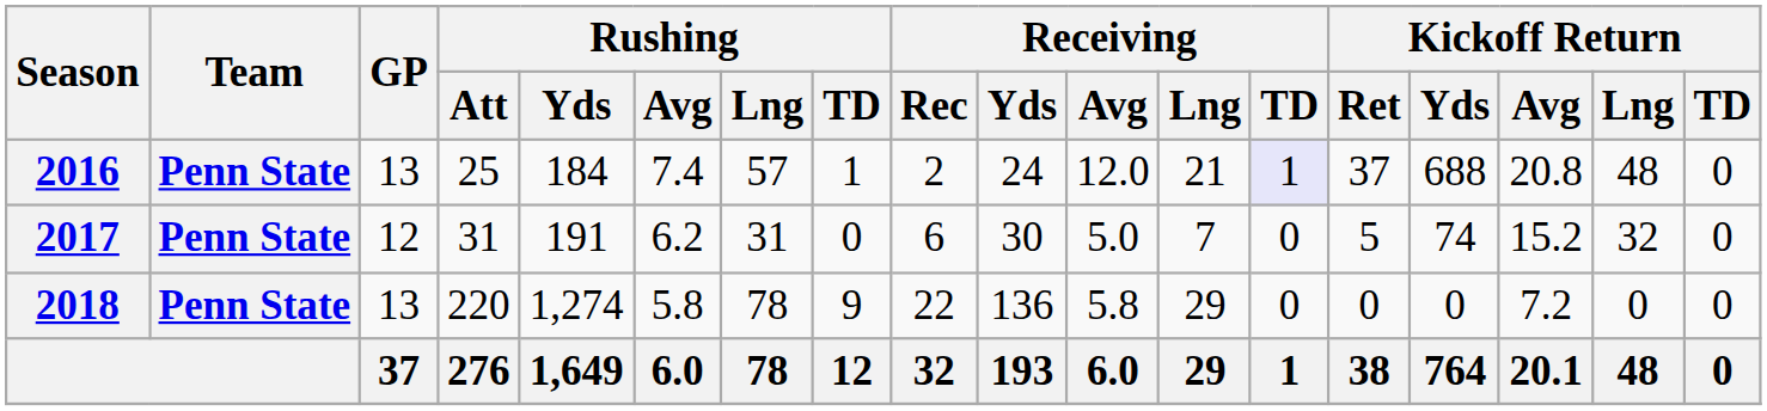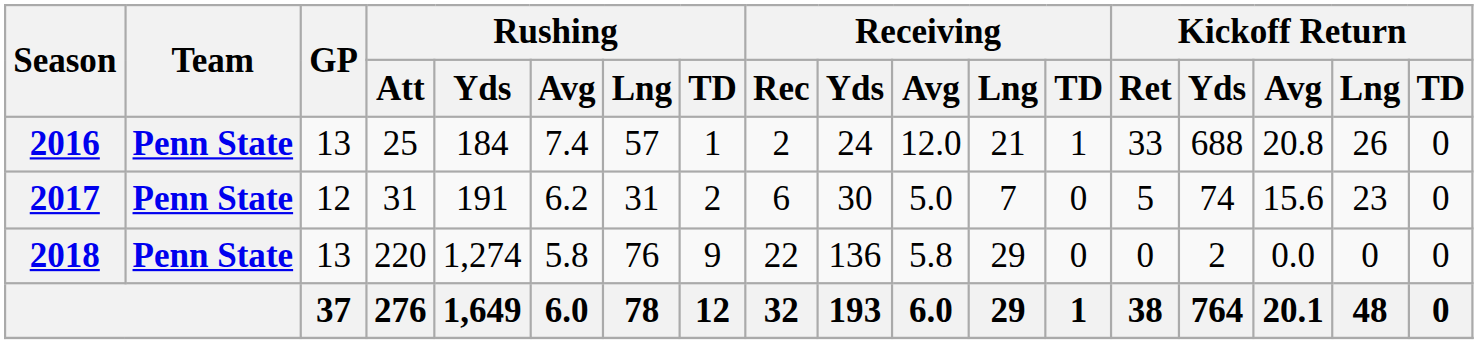 <table class="wikitable" style="text-align: center;">
 <tr>
 <th rowspan="2">Season</th>
 <th rowspan="2">Team</th>
 <th rowspan="2">GP</th>
 <th colspan="5">Rushing</th>
 <th colspan="5">Receiving</th>
 <th colspan="5">Kickoff Return</th>
 </tr>
 <tr>
 <th>Att</th>
 <th>Yds</th>
 <th>Avg</th>
 <th>Lng</th>
 <th>TD</th>
 <th>Rec</th>
 <th>Yds</th>
 <th>Avg</th>
 <th>Lng</th>
 <th>TD</th>
 <th>Ret</th>
 <th>Yds</th>
 <th>Avg</th>
 <th>Lng</th>
 <th>TD</th>
 </tr>
 <tr>
 <th><a href='#'>2016</a></th>
 <th><a href='#'>Penn State</a></th>
 <td>13</td>
 <td>25</td>
 <td>184</td>
 <td>7.4</td>
 <td>57</td>
 <td>1</td>
 <td>2</td>
 <td>24</td>
 <td>12.0</td>
 <td>21</td>
-<td style="background: lavender;">1</td>
-<td>37</td>
+<td>1</td>
+<td>33</td>
 <td>688</td>
 <td>20.8</td>
-<td>48</td>
+<td>26</td>
 <td>0</td>
 </tr>
 <tr>
 <th><a href='#'>2017</a></th>
 <th><a href='#'>Penn State</a></th>
 <td>12</td>
 <td>31</td>
 <td>191</td>
 <td>6.2</td>
 <td>31</td>
-<td>0</td>
+<td>2</td>
 <td>6</td>
 <td>30</td>
 <td>5.0</td>
 <td>7</td>
 <td>0</td>
 <td>5</td>
 <td>74</td>
-<td>15.2</td>
-<td>32</td>
+<td>15.6</td>
+<td>23</td>
 <td>0</td>
 </tr>
 <tr>
 <th><a href='#'>2018</a></th>
 <th><a href='#'>Penn State</a></th>
 <td>13</td>
 <td>220</td>
 <td>1,274</td>
 <td>5.8</td>
-<td>78</td>
+<td>76</td>
 <td>9</td>
 <td>22</td>
 <td>136</td>
 <td>5.8</td>
 <td>29</td>
 <td>0</td>
 <td>0</td>
-<td>0</td>
-<td>7.2</td>
+<td>2</td>
+<td>0.0</td>
 <td>0</td>
 <td>0</td>
 </tr>
 <tr>
 <th colspan="2"></th>
 <th>37</th>
 <th>276</th>
 <th>1,649</th>
 <th>6.0</th>
 <th>78</th>
 <th>12</th>
 <th>32</th>
 <th>193</th>
 <th>6.0</th>
 <th>29</th>
 <th>1</th>
 <th>38</th>
 <th>764</th>
 <th>20.1</th>
 <th>48</th>
 <th>0</th>
 </tr>
 <tr>
 </tr>
 </table>
